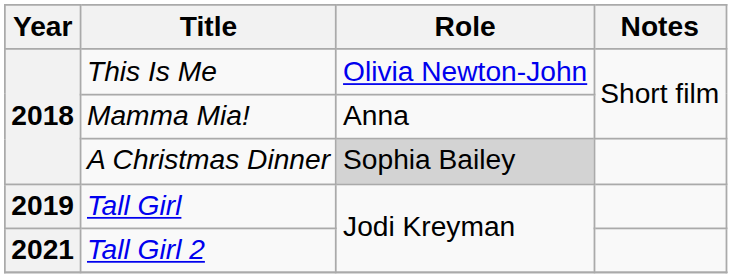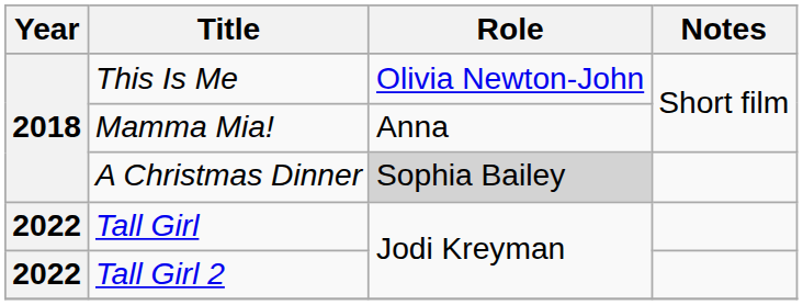 <table class="wikitable plainrowheaders sortable">
 <tr>
 <th scope="col">Year</th>
 <th scope="col">Title</th>
 <th scope="col">Role</th>
 <th class="unsortable">Notes</th>
 </tr>
 <tr>
 <th rowspan="3" scope="row">2018</th>
 <td><em>This Is Me</em></td>
 <td><a href='#'>Olivia Newton-John</a></td>
 <td rowspan="2">Short film</td>
 </tr>
 <tr>
 <td><em>Mamma Mia!</em></td>
 <td>Anna</td>
 </tr>
 <tr>
 <td><em>A Christmas Dinner</em></td>
 <td style="background: lightgrey;">Sophia Bailey</td>
 <td></td>
 </tr>
 <tr>
-<th scope="row">2019</th>
+<th scope="row">2022</th>
 <td><em><a href='#'>Tall Girl</a></em></td>
 <td rowspan="2">Jodi Kreyman</td>
 <td></td>
 </tr>
 <tr>
-<th scope="row">2021</th>
+<th scope="row">2022</th>
 <td><em><a href='#'>Tall Girl 2</a></em></td>
 <td></td>
 </tr>
 <tr>
 </tr>
 </table>
